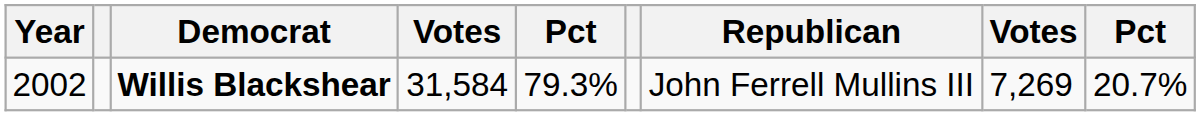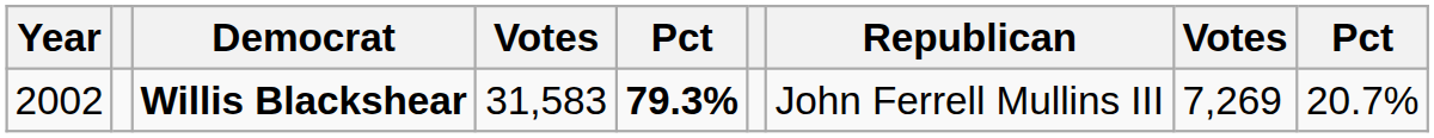 <table class="wikitable" style="margin:0.5em ; font-size:95%">
 <tr>
 <th>Year</th>
 <th></th>
 <th>Democrat</th>
 <th>Votes</th>
 <th>Pct</th>
 <th></th>
 <th>Republican</th>
 <th>Votes</th>
 <th>Pct</th>
 </tr>
 <tr>
 <td>2002</td>
 <td></td>
 <td><strong>Willis Blackshear</strong></td>
-<td>31,584</td>
-<td>79.3%</td>
+<td>31,583</td>
+<td><strong>79.3%</strong></td>
 <td></td>
 <td>John Ferrell Mullins III</td>
 <td>7,269</td>
 <td>20.7%</td>
 </tr>
 </table>
